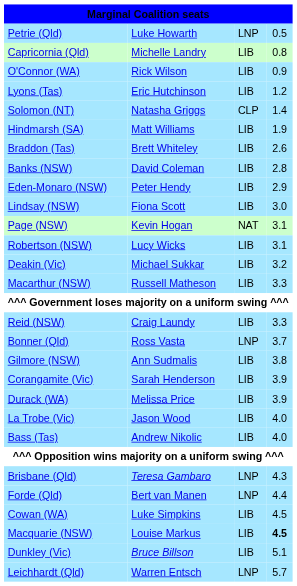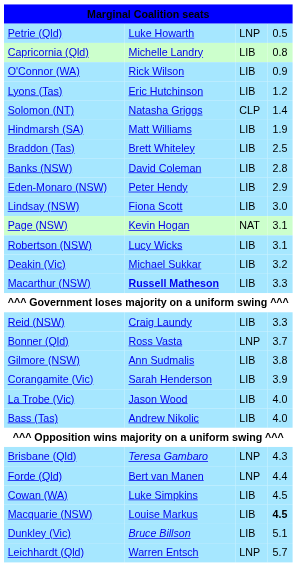 <table class="toccolours" cellpadding="5" cellspacing="0" style="float:left; margin-right:.5em; margin-top:.4em; font-size:90%;">
 <tr>
 <th colspan="4" style="background:blue;"><span>Marginal Coalition seats</span></th>
 </tr>
 <tr style="background:#a6e7ff;">
 <td><a href='#'>Petrie (Qld)</a></td>
 <td><a href='#'>Luke Howarth</a></td>
 <td>LNP</td>
 <td style="text-align:center;">0.5</td>
 </tr>
 <tr style="background:#cfc;">
 <td><a href='#'>Capricornia (Qld)</a></td>
 <td><a href='#'>Michelle Landry</a></td>
 <td>LIB</td>
 <td style="text-align:center;">0.8</td>
 </tr>
 <tr style="background:#a6e7ff;">
 <td><a href='#'>O'Connor (WA)</a></td>
 <td><a href='#'>Rick Wilson</a></td>
 <td>LIB</td>
 <td style="text-align:center;">0.9 </td>
 </tr>
 <tr style="background:#a6e7ff;">
 <td><a href='#'>Lyons (Tas)</a></td>
 <td><a href='#'>Eric Hutchinson</a></td>
 <td>LIB</td>
 <td style="text-align:center;">1.2</td>
 </tr>
 <tr style="background:#a6e7ff;">
 <td><a href='#'>Solomon (NT)</a></td>
 <td><a href='#'>Natasha Griggs</a></td>
 <td>CLP</td>
 <td style="text-align:center;">1.4</td>
 </tr>
 <tr style="background:#a6e7ff;">
 <td><a href='#'>Hindmarsh (SA)</a></td>
 <td><a href='#'>Matt Williams</a></td>
 <td>LIB</td>
 <td style="text-align:center;">1.9</td>
 </tr>
 <tr style="background:#a6e7ff;">
 <td><a href='#'>Braddon (Tas)</a></td>
 <td><a href='#'>Brett Whiteley</a></td>
 <td>LIB</td>
-<td style="text-align:center;">2.6</td>
+<td style="text-align:center;">2.5</td>
 </tr>
 <tr style="background:#a6e7ff;">
 <td><a href='#'>Banks (NSW)</a></td>
 <td><a href='#'>David Coleman</a></td>
 <td>LIB</td>
 <td style="text-align:center;">2.8</td>
 </tr>
 <tr style="background:#a6e7ff;">
 <td><a href='#'>Eden-Monaro (NSW)</a></td>
 <td><a href='#'>Peter Hendy</a></td>
 <td>LIB</td>
 <td style="text-align:center;">2.9</td>
 </tr>
 <tr style="background:#a6e7ff;">
 <td><a href='#'>Lindsay (NSW)</a></td>
 <td><a href='#'>Fiona Scott</a></td>
 <td>LIB</td>
 <td style="text-align:center;">3.0</td>
 </tr>
 <tr style="background:#cfc;">
 <td><a href='#'>Page (NSW)</a></td>
 <td><a href='#'>Kevin Hogan</a></td>
 <td>NAT</td>
 <td style="text-align:center;">3.1</td>
 </tr>
 <tr style="background:#a6e7ff;">
 <td><a href='#'>Robertson (NSW)</a></td>
 <td><a href='#'>Lucy Wicks</a></td>
 <td>LIB</td>
 <td style="text-align:center;">3.1</td>
 </tr>
 <tr style="background:#a6e7ff;">
 <td><a href='#'>Deakin (Vic)</a></td>
 <td><a href='#'>Michael Sukkar</a></td>
 <td>LIB</td>
 <td style="text-align:center;">3.2</td>
 </tr>
 <tr style="background:#a6e7ff;">
 <td><a href='#'>Macarthur (NSW)</a></td>
-<td><a href='#'>Russell Matheson</a></td>
+<td><strong><a href='#'>Russell Matheson</a></strong></td>
 <td>LIB</td>
 <td style="text-align:center;">3.3</td>
 </tr>
 <tr>
 <th colspan="4">^^^ Government loses majority on a uniform swing ^^^</th>
 </tr>
 <tr style="background:#a6e7ff;">
 <td><a href='#'>Reid (NSW)</a></td>
 <td><a href='#'>Craig Laundy</a></td>
 <td>LIB</td>
 <td style="text-align:center;">3.3</td>
 </tr>
 <tr style="background:#a6e7ff;">
 <td><a href='#'>Bonner (Qld)</a></td>
 <td><a href='#'>Ross Vasta</a></td>
 <td>LNP</td>
 <td style="text-align:center;">3.7</td>
 </tr>
 <tr style="background:#a6e7ff;">
 <td><a href='#'>Gilmore (NSW)</a></td>
 <td><a href='#'>Ann Sudmalis</a></td>
 <td>LIB</td>
 <td style="text-align:center;">3.8</td>
 </tr>
 <tr style="background:#a6e7ff;">
 <td><a href='#'>Corangamite (Vic)</a></td>
 <td><a href='#'>Sarah Henderson</a></td>
 <td>LIB</td>
 <td style="text-align:center;">3.9</td>
-</tr>
-<tr style="background:#a6e7ff;">
-<td><a href='#'>Durack (WA)</a></td>
-<td><a href='#'>Melissa Price</a></td>
-<td>LIB</td>
-<td style="text-align:center;">3.9 </td>
 </tr>
 <tr style="background:#a6e7ff;">
 <td><a href='#'>La Trobe (Vic)</a></td>
 <td><a href='#'>Jason Wood</a></td>
 <td>LIB</td>
 <td style="text-align:center;">4.0</td>
 </tr>
 <tr style="background:#a6e7ff;">
 <td><a href='#'>Bass (Tas)</a></td>
 <td><a href='#'>Andrew Nikolic</a></td>
 <td>LIB</td>
 <td style="text-align:center;">4.0</td>
 </tr>
 <tr>
 <th colspan="4">^^^ Opposition wins majority on a uniform swing ^^^</th>
 </tr>
 <tr style="background:#a6e7ff;">
 <td><a href='#'>Brisbane (Qld)</a></td>
 <td><em><a href='#'>Teresa Gambaro</a></em></td>
 <td>LNP</td>
 <td style="text-align:center;">4.3</td>
 </tr>
 <tr style="background:#a6e7ff;">
 <td><a href='#'>Forde (Qld)</a></td>
 <td><a href='#'>Bert van Manen</a></td>
 <td>LNP</td>
 <td style="text-align:center;">4.4</td>
 </tr>
 <tr style="background:#a6e7ff;">
 <td><a href='#'>Cowan (WA)</a></td>
 <td><a href='#'>Luke Simpkins</a></td>
 <td>LIB</td>
 <td style="text-align:center;">4.5</td>
 </tr>
 <tr style="background:#a6e7ff;">
 <td><a href='#'>Macquarie (NSW)</a></td>
 <td><a href='#'>Louise Markus</a></td>
 <td>LIB</td>
 <td style="text-align:center;"><strong>4.5</strong></td>
 </tr>
 <tr style="background:#a6e7ff;">
 <td><a href='#'>Dunkley (Vic)</a></td>
 <td><em><a href='#'>Bruce Billson</a></em></td>
 <td>LIB</td>
 <td style="text-align:center;">5.1</td>
 </tr>
 <tr style="background:#a6e7ff;">
 <td><a href='#'>Leichhardt (Qld)</a></td>
 <td><a href='#'>Warren Entsch</a></td>
 <td>LNP</td>
 <td style="text-align:center;">5.7</td>
 </tr>
 </table>
